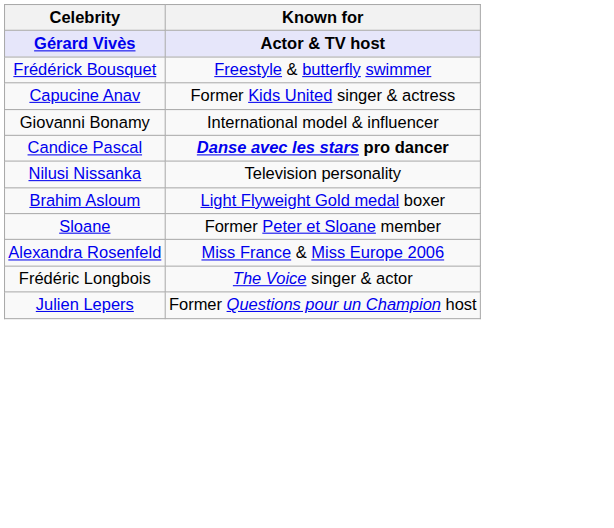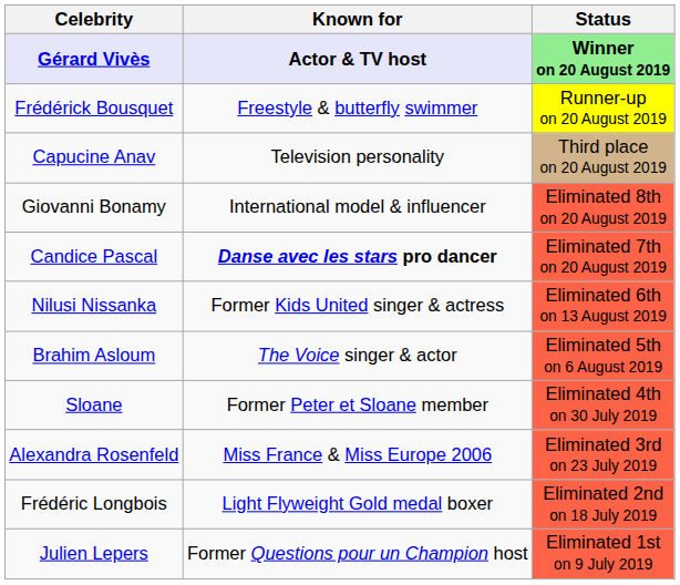 <table class=wikitable sortable plainrowheaders" style="text-align: center;">
 <tr>
 <th scope="col">Celebrity</th>
 <th scope="col">Known for</th>
+<th scope="col">Status</th>
 </tr>
 <tr>
 <td scope="row"; style="background:lavender;"><strong><a href='#'>Gérard Vivès</a></strong></td>
 <td style="background:lavender;"><strong>Actor & TV host</strong></td>
+<td style="background:lightgreen;"><strong>Winner</strong><br><small><strong>on 20 August 2019</strong></small></td>
 </tr>
 <tr>
 <td scope="row"><a href='#'>Frédérick Bousquet</a></td>
 <td><a href='#'>Freestyle</a> & <a href='#'>butterfly</a> <a href='#'>swimmer</a></td>
+<td style="background-color:yellow;" align="center">Runner-up<br><small>on 20 August 2019</small></td>
 </tr>
 <tr>
 <td scope="row"><a href='#'>Capucine Anav</a></td>
-<td>Former <a href='#'>Kids United</a> singer & actress</td>
+<td>Television personality</td>
+<td style="background-color:tan;" align="center">Third place<br><small>on 20 August 2019</small></td>
 </tr>
 <tr>
 <td scope="row">Giovanni Bonamy</td>
 <td>International model & influencer</td>
+<td style="background-color:tomato;" align="center">Eliminated 8th<br><small>on 20 August 2019</small></td>
 </tr>
 <tr>
 <td scope="row"><a href='#'>Candice Pascal</a></td>
 <td><strong><em><a href='#'>Danse avec les stars</a></em> pro dancer</strong></td>
+<td style="background-color:tomato;" align="center">Eliminated 7th<br><small>on 20 August 2019</small></td>
 </tr>
 <tr>
 <td scope="row"><a href='#'>Nilusi Nissanka</a></td>
-<td>Television personality</td>
+<td>Former <a href='#'>Kids United</a> singer & actress</td>
+<td style="background-color:tomato;" align="center">Eliminated 6th<br><small>on 13 August 2019</small></td>
 </tr>
 <tr>
 <td scope="row"><a href='#'>Brahim Asloum</a></td>
-<td><a href='#'>Light Flyweight Gold medal</a> boxer</td>
+<td><em><a href='#'>The Voice</a></em> singer & actor</td>
+<td style="background-color:tomato;" align="center">Eliminated 5th<br><small>on 6 August 2019</small></td>
 </tr>
 <tr>
 <td scope="row"><a href='#'>Sloane</a></td>
 <td>Former <a href='#'>Peter et Sloane</a> member</td>
+<td style="background-color:tomato;" align="center">Eliminated 4th<br><small>on 30 July 2019</small></td>
 </tr>
 <tr>
 <td scope="row"><a href='#'>Alexandra Rosenfeld</a></td>
 <td><a href='#'>Miss France</a> & <a href='#'>Miss Europe 2006</a></td>
+<td style="background-color:tomato;" align="center">Eliminated 3rd<br><small>on 23 July 2019</small></td>
 </tr>
 <tr>
 <td scope="row">Frédéric Longbois</td>
-<td><em><a href='#'>The Voice</a></em> singer & actor</td>
+<td><a href='#'>Light Flyweight Gold medal</a> boxer</td>
+<td style="background-color:tomato;" align="center">Eliminated 2nd<br><small>on 18 July 2019</small></td>
 </tr>
 <tr>
 <td scope="row"><a href='#'>Julien Lepers</a></td>
 <td>Former <em><a href='#'>Questions pour un Champion</a></em> host</td>
+<td style="background-color:tomato;" align="center">Eliminated 1st<br><small>on 9 July 2019</small></td>
 </tr>
 </table>
